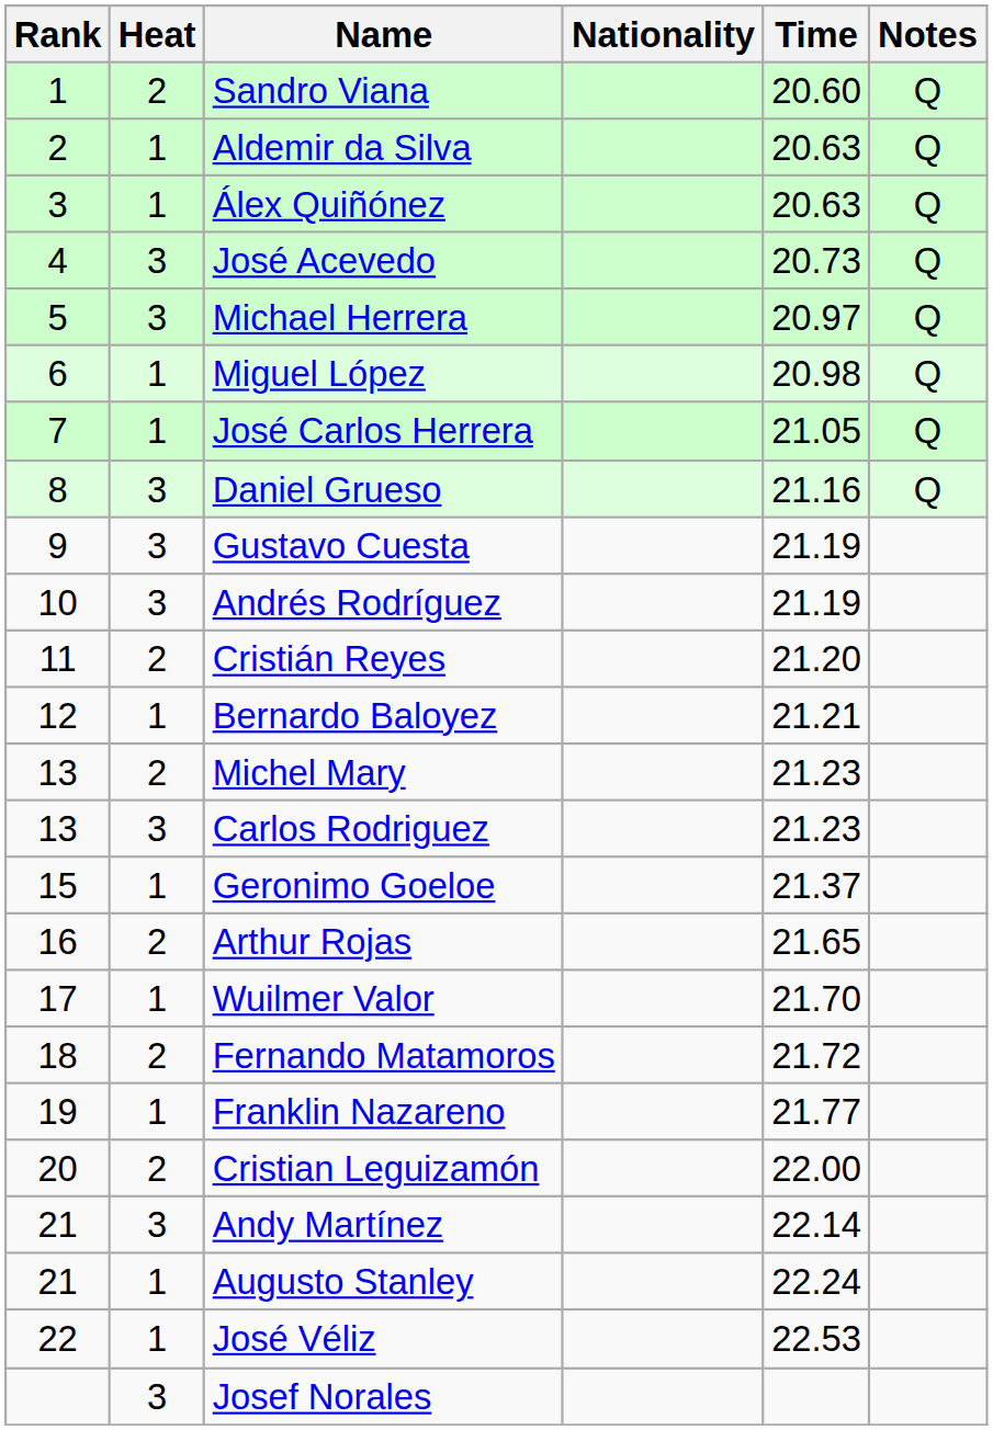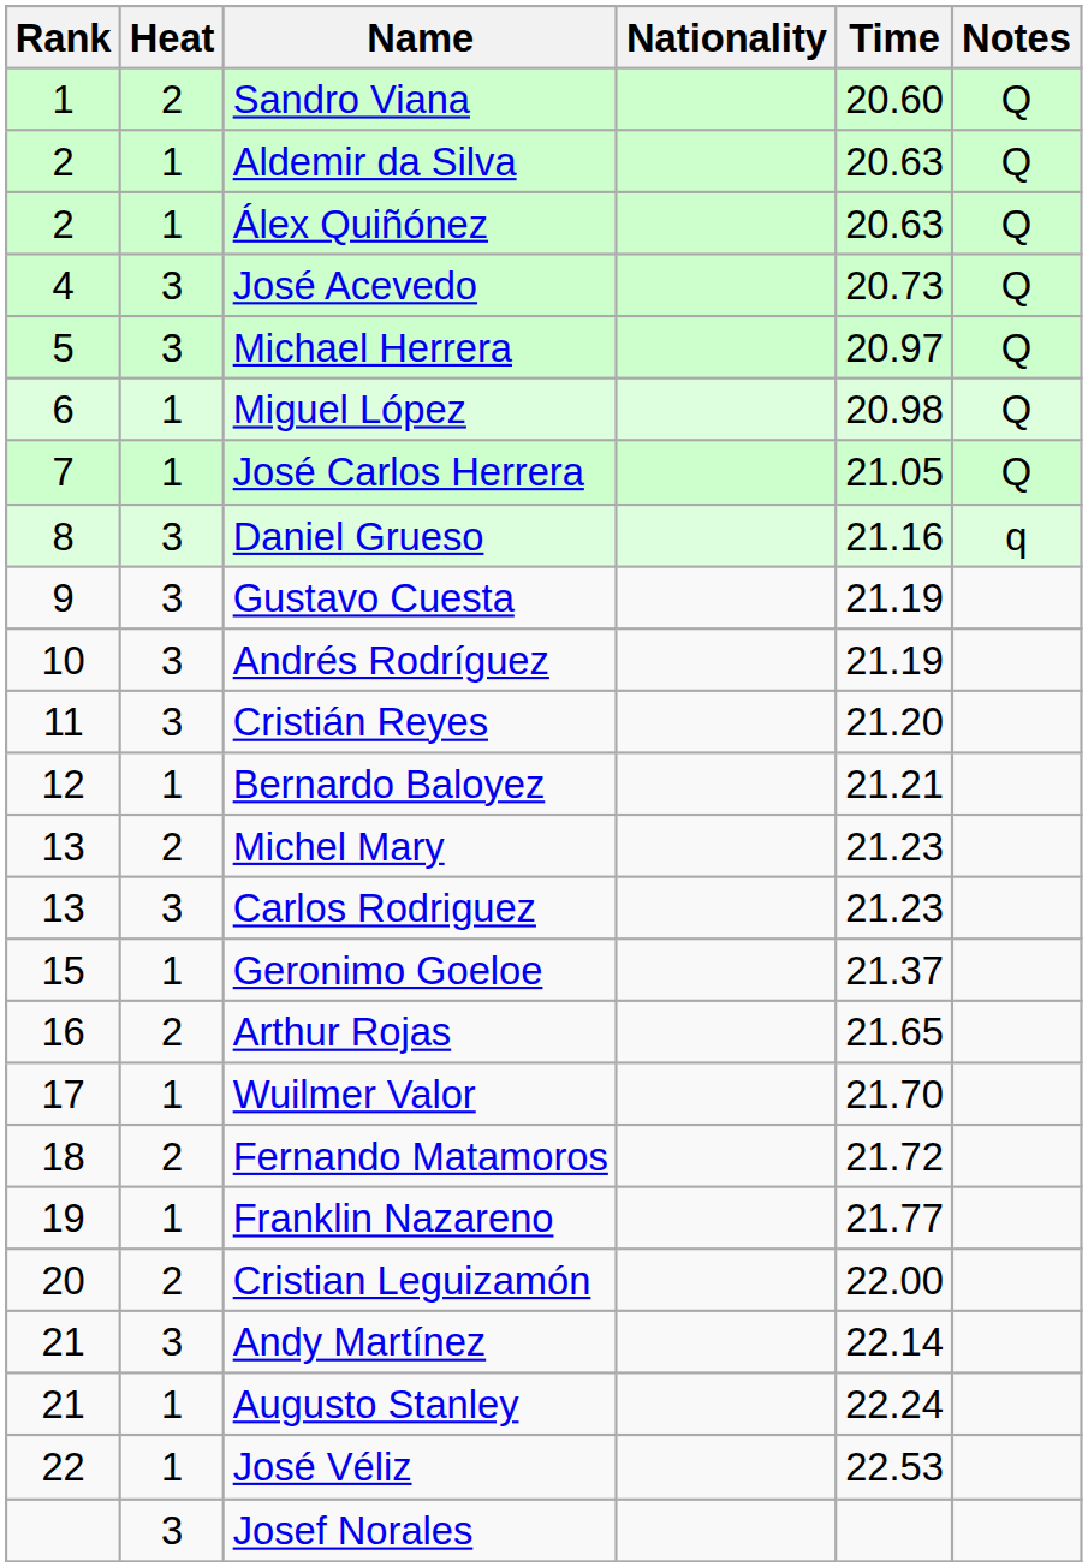 <table class="wikitable sortable" style="text-align:center;font-size:95%">
 <tr>
 <th>Rank</th>
 <th>Heat</th>
 <th>Name</th>
 <th>Nationality</th>
 <th>Time</th>
 <th>Notes</th>
 </tr>
 <tr bgcolor=ccffcc>
 <td>1</td>
 <td>2</td>
 <td align=left><a href='#'>Sandro Viana</a></td>
 <td align=left></td>
 <td>20.60</td>
 <td>Q</td>
 </tr>
 <tr bgcolor=ccffcc>
 <td>2</td>
 <td>1</td>
 <td align=left><a href='#'>Aldemir da Silva</a></td>
 <td align=left></td>
 <td>20.63</td>
 <td>Q</td>
 </tr>
 <tr bgcolor=ccffcc>
-<td>3</td>
+<td>2</td>
 <td>1</td>
 <td align=left><a href='#'>Álex Quiñónez</a></td>
 <td align=left></td>
 <td>20.63</td>
 <td>Q</td>
 </tr>
 <tr bgcolor=ccffcc>
 <td>4</td>
 <td>3</td>
 <td align=left><a href='#'>José Acevedo</a></td>
 <td align=left></td>
 <td>20.73</td>
 <td>Q</td>
 </tr>
 <tr bgcolor=ccffcc>
 <td>5</td>
 <td>3</td>
 <td align=left><a href='#'>Michael Herrera</a></td>
 <td align=left></td>
 <td>20.97</td>
 <td>Q</td>
 </tr>
 <tr bgcolor=ddffdd>
 <td>6</td>
 <td>1</td>
 <td align=left><a href='#'>Miguel López</a></td>
 <td align=left></td>
 <td>20.98</td>
 <td>Q</td>
 </tr>
 <tr bgcolor=ccffcc>
 <td>7</td>
 <td>1</td>
 <td align=left><a href='#'>José Carlos Herrera</a></td>
 <td align=left></td>
 <td>21.05</td>
 <td>Q</td>
 </tr>
 <tr bgcolor=ddffdd>
 <td>8</td>
 <td>3</td>
 <td align=left><a href='#'>Daniel Grueso</a></td>
 <td align=left></td>
 <td>21.16</td>
-<td>Q</td>
+<td>q</td>
 </tr>
 <tr>
 <td>9</td>
 <td>3</td>
 <td align=left><a href='#'>Gustavo Cuesta</a></td>
 <td align=left></td>
 <td>21.19</td>
 <td></td>
 </tr>
 <tr>
 <td>10</td>
 <td>3</td>
 <td align=left><a href='#'>Andrés Rodríguez</a></td>
 <td align=left></td>
 <td>21.19</td>
 <td></td>
 </tr>
 <tr>
 <td>11</td>
-<td>2</td>
+<td>3</td>
 <td align=left><a href='#'>Cristián Reyes</a></td>
 <td align=left></td>
 <td>21.20</td>
 <td></td>
 </tr>
 <tr>
 <td>12</td>
 <td>1</td>
 <td align=left><a href='#'>Bernardo Baloyez</a></td>
 <td align=left></td>
 <td>21.21</td>
 <td></td>
 </tr>
 <tr>
 <td>13</td>
 <td>2</td>
 <td align=left><a href='#'>Michel Mary</a></td>
 <td align=left></td>
 <td>21.23</td>
 <td></td>
 </tr>
 <tr>
 <td>13</td>
 <td>3</td>
 <td align=left><a href='#'>Carlos Rodriguez</a></td>
 <td align=left></td>
 <td>21.23</td>
 <td></td>
 </tr>
 <tr>
 <td>15</td>
 <td>1</td>
 <td align=left><a href='#'>Geronimo Goeloe</a></td>
 <td align=left></td>
 <td>21.37</td>
 <td></td>
 </tr>
 <tr>
 <td>16</td>
 <td>2</td>
 <td align=left><a href='#'>Arthur Rojas</a></td>
 <td align=left></td>
 <td>21.65</td>
 <td></td>
 </tr>
 <tr>
 <td>17</td>
 <td>1</td>
 <td align=left><a href='#'>Wuilmer Valor</a></td>
 <td align=left></td>
 <td>21.70</td>
 <td></td>
 </tr>
 <tr>
 <td>18</td>
 <td>2</td>
 <td align=left><a href='#'>Fernando Matamoros</a></td>
 <td align=left></td>
 <td>21.72</td>
 <td></td>
 </tr>
 <tr>
 <td>19</td>
 <td>1</td>
 <td align=left><a href='#'>Franklin Nazareno</a></td>
 <td align=left></td>
 <td>21.77</td>
 <td></td>
 </tr>
 <tr>
 <td>20</td>
 <td>2</td>
 <td align=left><a href='#'>Cristian Leguizamón</a></td>
 <td align=left></td>
 <td>22.00</td>
 <td></td>
 </tr>
 <tr>
 <td>21</td>
 <td>3</td>
 <td align=left><a href='#'>Andy Martínez</a></td>
 <td align=left></td>
 <td>22.14</td>
 <td></td>
 </tr>
 <tr>
 <td>21</td>
 <td>1</td>
 <td align=left><a href='#'>Augusto Stanley</a></td>
 <td align=left></td>
 <td>22.24</td>
 <td></td>
 </tr>
 <tr>
 <td>22</td>
 <td>1</td>
 <td align=left><a href='#'>José Véliz</a></td>
 <td align=left></td>
 <td>22.53</td>
 <td></td>
 </tr>
 <tr>
 <td></td>
 <td>3</td>
 <td align=left><a href='#'>Josef Norales</a></td>
 <td align=left></td>
 <td></td>
 <td></td>
 </tr>
 </table>
